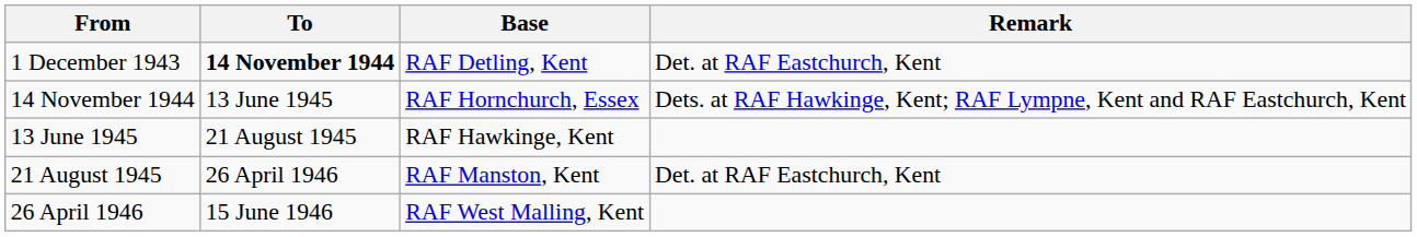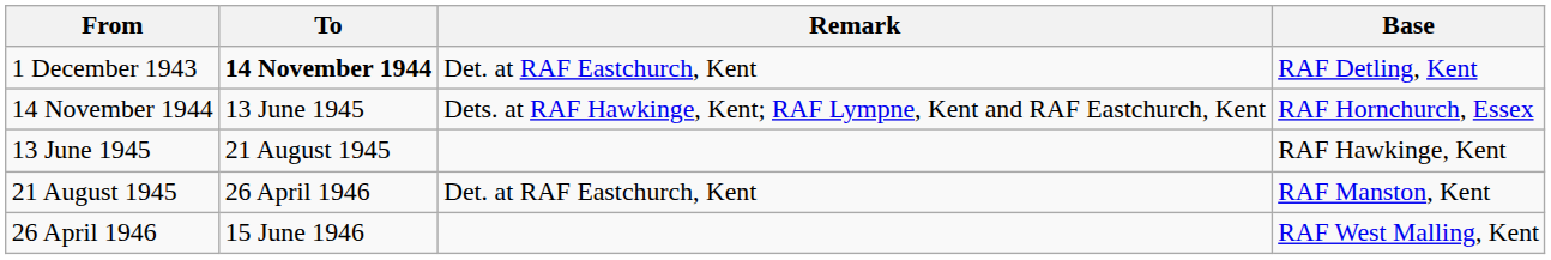 <table class="wikitable">
 <tr>
 <th>From</th>
 <th>To</th>
+<th>Remark</th>
 <th>Base</th>
-<th>Remark</th>
 </tr>
 <tr>
 <td>1 December 1943</td>
 <td><strong>14 November 1944</strong></td>
+<td>Det. at <a href='#'>RAF Eastchurch</a>, Kent</td>
 <td><a href='#'>RAF Detling</a>, <a href='#'>Kent</a></td>
-<td>Det. at <a href='#'>RAF Eastchurch</a>, Kent</td>
 </tr>
 <tr>
 <td>14 November 1944</td>
 <td>13 June 1945</td>
+<td>Dets. at <a href='#'>RAF Hawkinge</a>, Kent; <a href='#'>RAF Lympne</a>, Kent and RAF Eastchurch, Kent</td>
 <td><a href='#'>RAF Hornchurch</a>, <a href='#'>Essex</a></td>
-<td>Dets. at <a href='#'>RAF Hawkinge</a>, Kent; <a href='#'>RAF Lympne</a>, Kent and RAF Eastchurch, Kent</td>
 </tr>
 <tr>
 <td>13 June 1945</td>
 <td>21 August 1945</td>
+<td></td>
 <td>RAF Hawkinge, Kent</td>
-<td></td>
 </tr>
 <tr>
 <td>21 August 1945</td>
 <td>26 April 1946</td>
+<td>Det. at RAF Eastchurch, Kent</td>
 <td><a href='#'>RAF Manston</a>, Kent</td>
-<td>Det. at RAF Eastchurch, Kent</td>
 </tr>
 <tr>
 <td>26 April 1946</td>
 <td>15 June 1946</td>
+<td></td>
 <td><a href='#'>RAF West Malling</a>, Kent</td>
-<td></td>
 </tr>
 </table>
